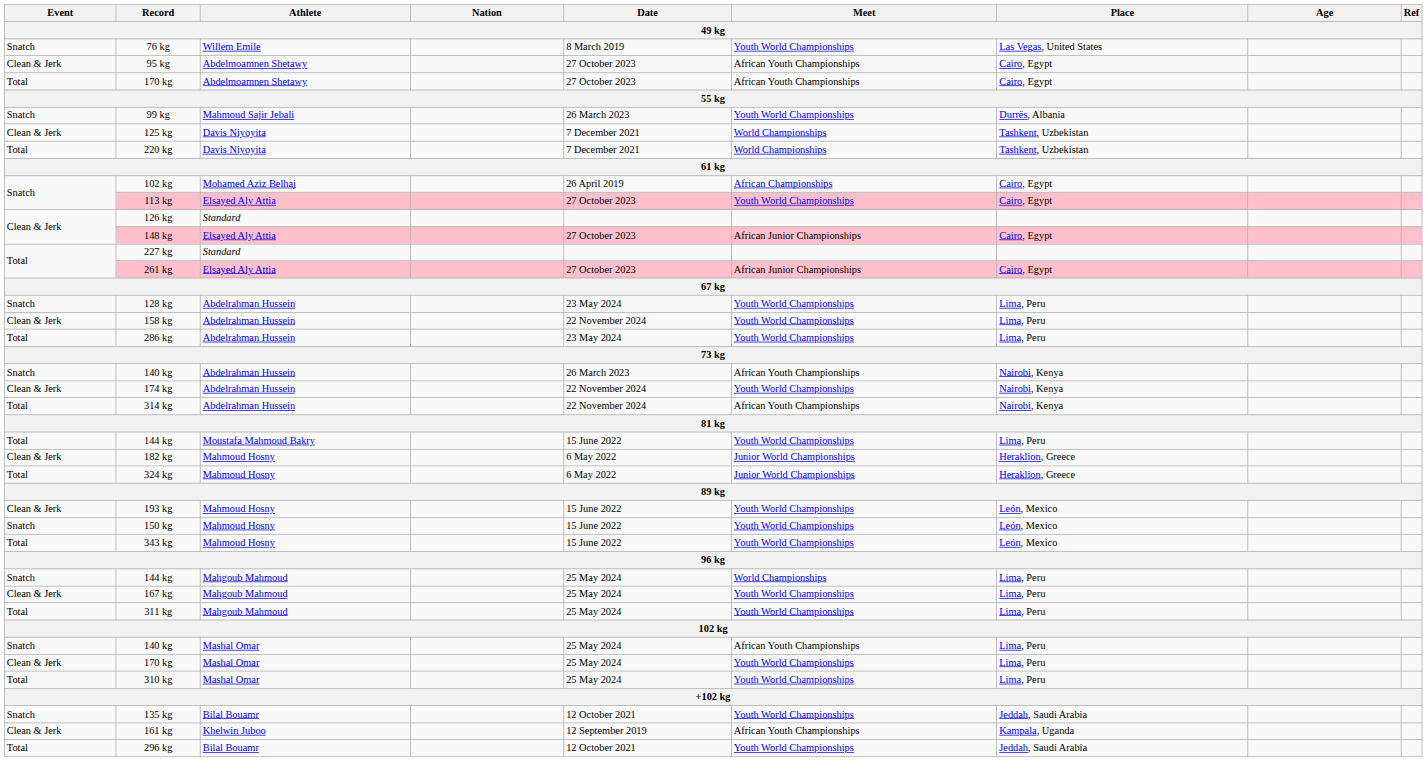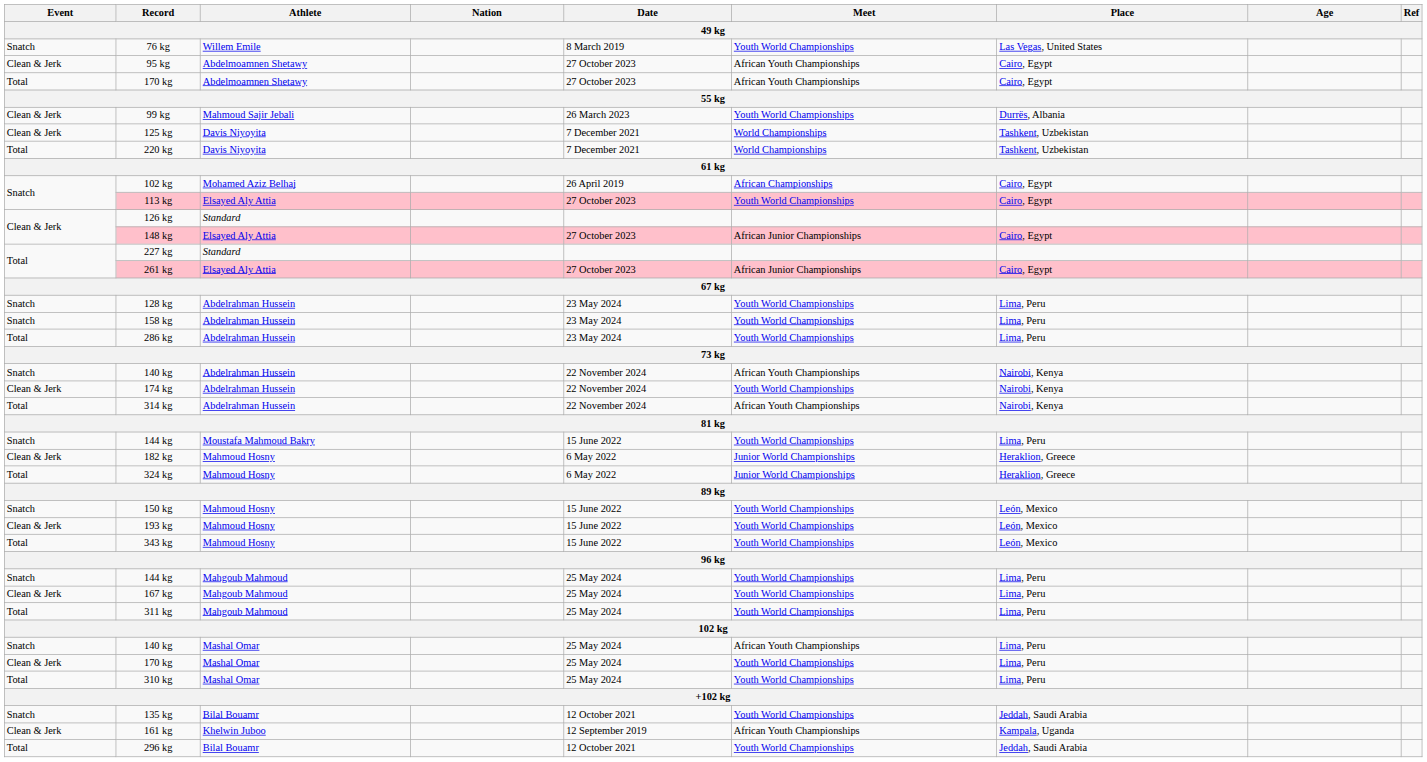 <table class="wikitable" style="font-size:90%;">
 <tr>
 <th width=8%>Event</th>
 <th width=6%>Record</th>
 <th width=15%>Athlete</th>
 <th width=11%>Nation</th>
 <th width=12%>Date</th>
 <th width=19%>Meet</th>
 <th width=18%>Place</th>
 <th width=11%>Age</th>
 <th>Ref</th>
 </tr>
 <tr bgcolor="#DDDDDD">
 <th colspan="9">49 kg</th>
 </tr>
 <tr>
 <td>Snatch</td>
 <td align="center">76 kg</td>
 <td><a href='#'>Willem Emile</a></td>
 <td></td>
 <td>8 March 2019</td>
 <td><a href='#'>Youth World Championships</a></td>
 <td><a href='#'>Las Vegas</a>, United States</td>
 <td></td>
 <td></td>
 </tr>
 <tr>
 <td>Clean & Jerk</td>
 <td align="center">95 kg</td>
 <td><a href='#'>Abdelmoamnen Shetawy</a></td>
 <td></td>
 <td>27 October 2023</td>
 <td>African Youth Championships</td>
 <td><a href='#'>Cairo</a>, Egypt</td>
 <td></td>
 <td></td>
 </tr>
 <tr>
 <td>Total</td>
 <td align="center">170 kg</td>
 <td><a href='#'>Abdelmoamnen Shetawy</a></td>
 <td></td>
 <td>27 October 2023</td>
 <td>African Youth Championships</td>
 <td><a href='#'>Cairo</a>, Egypt</td>
 <td></td>
 <td></td>
 </tr>
 <tr bgcolor="#DDDDDD">
 <th colspan="9">55 kg</th>
 </tr>
 <tr>
-<td>Snatch</td>
+<td>Clean & Jerk</td>
 <td align=center>99 kg</td>
 <td><a href='#'>Mahmoud Sajir Jebali</a></td>
 <td></td>
 <td>26 March 2023</td>
 <td><a href='#'>Youth World Championships</a></td>
 <td><a href='#'>Durrës</a>, Albania</td>
 <td></td>
 <td></td>
 </tr>
 <tr>
 <td>Clean & Jerk</td>
 <td align="center">125 kg</td>
 <td><a href='#'>Davis Niyoyita</a></td>
 <td></td>
 <td>7 December 2021</td>
 <td><a href='#'>World Championships</a></td>
 <td><a href='#'>Tashkent</a>, Uzbekistan</td>
 <td></td>
 <td></td>
 </tr>
 <tr>
 <td>Total</td>
 <td align="center">220 kg</td>
 <td><a href='#'>Davis Niyoyita</a></td>
 <td></td>
 <td>7 December 2021</td>
 <td><a href='#'>World Championships</a></td>
 <td><a href='#'>Tashkent</a>, Uzbekistan</td>
 <td></td>
 <td></td>
 </tr>
 <tr bgcolor="#DDDDDD">
 <th colspan="9">61 kg</th>
 </tr>
 <tr>
 <td rowspan=2>Snatch</td>
 <td align="center">102 kg</td>
 <td><a href='#'>Mohamed Aziz Belhaj</a></td>
 <td></td>
 <td>26 April 2019</td>
 <td><a href='#'>African Championships</a></td>
 <td><a href='#'>Cairo</a>, Egypt</td>
 <td></td>
 <td></td>
 </tr>
 <tr bgcolor=pink>
 <td align=center>113 kg</td>
 <td><a href='#'>Elsayed Aly Attia</a></td>
 <td></td>
 <td>27 October 2023</td>
 <td><a href='#'>Youth World Championships</a></td>
 <td><a href='#'>Cairo</a>, Egypt</td>
 <td></td>
 <td></td>
 </tr>
 <tr>
 <td rowspan=2>Clean & Jerk</td>
 <td align=center>126 kg</td>
 <td><em>Standard</em></td>
 <td></td>
 <td></td>
 <td></td>
 <td></td>
 <td></td>
 <td></td>
 </tr>
 <tr bgcolor=pink>
 <td align=center>148 kg</td>
 <td><a href='#'>Elsayed Aly Attia</a></td>
 <td></td>
 <td>27 October 2023</td>
 <td>African Junior Championships</td>
 <td><a href='#'>Cairo</a>, Egypt</td>
 <td></td>
 <td></td>
 </tr>
 <tr>
 <td rowspan=2>Total</td>
 <td align=center>227 kg</td>
 <td><em>Standard</em></td>
 <td></td>
 <td></td>
 <td></td>
 <td></td>
 <td></td>
 <td></td>
 </tr>
 <tr bgcolor=pink>
 <td align=center>261 kg</td>
 <td><a href='#'>Elsayed Aly Attia</a></td>
 <td></td>
 <td>27 October 2023</td>
 <td>African Junior Championships</td>
 <td><a href='#'>Cairo</a>, Egypt</td>
 <td></td>
 <td></td>
 </tr>
 <tr bgcolor="#DDDDDD">
 <th colspan="9">67 kg</th>
 </tr>
 <tr>
 <td>Snatch</td>
 <td align="center">128 kg</td>
 <td><a href='#'>Abdelrahman Hussein</a></td>
 <td></td>
 <td>23 May 2024</td>
 <td><a href='#'>Youth World Championships</a></td>
 <td><a href='#'>Lima</a>, Peru</td>
 <td></td>
 <td></td>
 </tr>
 <tr>
-<td>Clean & Jerk</td>
+<td>Snatch</td>
 <td align="center">158 kg</td>
 <td><a href='#'>Abdelrahman Hussein</a></td>
 <td></td>
-<td>22 November 2024</td>
+<td>23 May 2024</td>
 <td><a href='#'>Youth World Championships</a></td>
 <td><a href='#'>Lima</a>, Peru</td>
 <td></td>
 <td></td>
 </tr>
 <tr>
 <td>Total</td>
 <td align="center">286 kg</td>
 <td><a href='#'>Abdelrahman Hussein</a></td>
 <td></td>
 <td>23 May 2024</td>
 <td><a href='#'>Youth World Championships</a></td>
 <td><a href='#'>Lima</a>, Peru</td>
 <td></td>
 <td></td>
 </tr>
 <tr bgcolor="#DDDDDD">
 <th colspan="9">73 kg</th>
 </tr>
 <tr>
 <td>Snatch</td>
 <td align="center">140 kg</td>
 <td><a href='#'>Abdelrahman Hussein</a></td>
 <td></td>
-<td>26 March 2023</td>
+<td>22 November 2024</td>
 <td>African Youth Championships</td>
 <td><a href='#'>Nairobi</a>, Kenya</td>
 <td></td>
 <td></td>
 </tr>
 <tr>
 <td>Clean & Jerk</td>
 <td align="center">174 kg</td>
 <td><a href='#'>Abdelrahman Hussein</a></td>
 <td></td>
 <td>22 November 2024</td>
 <td><a href='#'>Youth World Championships</a></td>
 <td><a href='#'>Nairobi</a>, Kenya</td>
 <td></td>
 <td></td>
 </tr>
 <tr>
 <td>Total</td>
 <td align="center">314 kg</td>
 <td><a href='#'>Abdelrahman Hussein</a></td>
 <td></td>
 <td>22 November 2024</td>
 <td>African Youth Championships</td>
 <td><a href='#'>Nairobi</a>, Kenya</td>
 <td></td>
 <td></td>
 </tr>
 <tr bgcolor="#DDDDDD">
 <th colspan="9">81 kg</th>
 </tr>
 <tr>
-<td>Total</td>
+<td>Snatch</td>
 <td align="center">144 kg</td>
 <td><a href='#'>Moustafa Mahmoud Bakry</a></td>
 <td></td>
 <td>15 June 2022</td>
 <td><a href='#'>Youth World Championships</a></td>
 <td><a href='#'>Lima</a>, Peru</td>
 <td></td>
 <td></td>
 </tr>
 <tr>
 <td>Clean & Jerk</td>
 <td align="center">182 kg</td>
 <td><a href='#'>Mahmoud Hosny</a></td>
 <td></td>
 <td>6 May 2022</td>
 <td><a href='#'>Junior World Championships</a></td>
 <td><a href='#'>Heraklion</a>, Greece</td>
 <td></td>
 <td></td>
 </tr>
 <tr>
 <td>Total</td>
 <td align="center">324 kg</td>
 <td><a href='#'>Mahmoud Hosny</a></td>
 <td></td>
 <td>6 May 2022</td>
 <td><a href='#'>Junior World Championships</a></td>
 <td><a href='#'>Heraklion</a>, Greece</td>
 <td></td>
 <td></td>
 </tr>
 <tr bgcolor="#DDDDDD">
 <th colspan="9">89 kg</th>
 </tr>
 <tr>
-<td>Clean & Jerk</td>
-<td align="center">193 kg</td>
+<td>Snatch</td>
+<td align="center">150 kg</td>
 <td><a href='#'>Mahmoud Hosny</a></td>
 <td></td>
 <td>15 June 2022</td>
 <td><a href='#'>Youth World Championships</a></td>
 <td><a href='#'>León</a>, Mexico</td>
 <td></td>
 <td></td>
 </tr>
 <tr>
-<td>Snatch</td>
-<td align="center">150 kg</td>
+<td>Clean & Jerk</td>
+<td align="center">193 kg</td>
 <td><a href='#'>Mahmoud Hosny</a></td>
 <td></td>
 <td>15 June 2022</td>
 <td><a href='#'>Youth World Championships</a></td>
 <td><a href='#'>León</a>, Mexico</td>
 <td></td>
 <td></td>
 </tr>
 <tr>
 <td>Total</td>
 <td align="center">343 kg</td>
 <td><a href='#'>Mahmoud Hosny</a></td>
 <td></td>
 <td>15 June 2022</td>
 <td><a href='#'>Youth World Championships</a></td>
 <td><a href='#'>León</a>, Mexico</td>
 <td></td>
 <td></td>
 </tr>
 <tr bgcolor="#DDDDDD">
 <th colspan="9">96 kg</th>
 </tr>
 <tr>
 <td>Snatch</td>
 <td align="center">144 kg</td>
 <td><a href='#'>Mahgoub Mahmoud</a></td>
 <td></td>
 <td>25 May 2024</td>
-<td><a href='#'>World Championships</a></td>
+<td><a href='#'>Youth World Championships</a></td>
 <td><a href='#'>Lima</a>, Peru</td>
 <td></td>
 <td></td>
 </tr>
 <tr>
 <td>Clean & Jerk</td>
 <td align="center">167 kg</td>
 <td><a href='#'>Mahgoub Mahmoud</a></td>
 <td></td>
 <td>25 May 2024</td>
 <td><a href='#'>Youth World Championships</a></td>
 <td><a href='#'>Lima</a>, Peru</td>
 <td></td>
 <td></td>
 </tr>
 <tr>
 <td>Total</td>
 <td align="center">311 kg</td>
 <td><a href='#'>Mahgoub Mahmoud</a></td>
 <td></td>
 <td>25 May 2024</td>
 <td><a href='#'>Youth World Championships</a></td>
 <td><a href='#'>Lima</a>, Peru</td>
 <td></td>
 <td></td>
 </tr>
 <tr bgcolor="#DDDDDD">
 <th colspan="9">102 kg</th>
 </tr>
 <tr>
 <td>Snatch</td>
 <td align="center">140 kg</td>
 <td><a href='#'>Mashal Omar</a></td>
 <td></td>
 <td>25 May 2024</td>
 <td>African Youth Championships</td>
 <td><a href='#'>Lima</a>, Peru</td>
 <td></td>
 <td></td>
 </tr>
 <tr>
 <td>Clean & Jerk</td>
 <td align="center">170 kg</td>
 <td><a href='#'>Mashal Omar</a></td>
 <td></td>
 <td>25 May 2024</td>
 <td><a href='#'>Youth World Championships</a></td>
 <td><a href='#'>Lima</a>, Peru</td>
 <td></td>
 <td></td>
 </tr>
 <tr>
 <td>Total</td>
 <td align="center">310 kg</td>
 <td><a href='#'>Mashal Omar</a></td>
 <td></td>
 <td>25 May 2024</td>
 <td><a href='#'>Youth World Championships</a></td>
 <td><a href='#'>Lima</a>, Peru</td>
 <td></td>
 <td></td>
 </tr>
 <tr bgcolor="#DDDDDD">
 <th colspan="9">+102 kg</th>
 </tr>
 <tr>
 <td>Snatch</td>
 <td align="center">135 kg</td>
 <td><a href='#'>Bilal Bouamr</a></td>
 <td></td>
 <td>12 October 2021</td>
 <td><a href='#'>Youth World Championships</a></td>
 <td><a href='#'>Jeddah</a>, Saudi Arabia</td>
 <td></td>
 <td></td>
 </tr>
 <tr>
 <td>Clean & Jerk</td>
 <td align="center">161 kg</td>
 <td><a href='#'>Khelwin Juboo</a></td>
 <td></td>
 <td>12 September 2019</td>
 <td>African Youth Championships</td>
 <td><a href='#'>Kampala</a>, Uganda</td>
 <td></td>
 <td></td>
 </tr>
 <tr>
 <td>Total</td>
 <td align="center">296 kg</td>
 <td><a href='#'>Bilal Bouamr</a></td>
 <td></td>
 <td>12 October 2021</td>
 <td><a href='#'>Youth World Championships</a></td>
 <td><a href='#'>Jeddah</a>, Saudi Arabia</td>
 <td></td>
 <td></td>
 </tr>
 </table>
